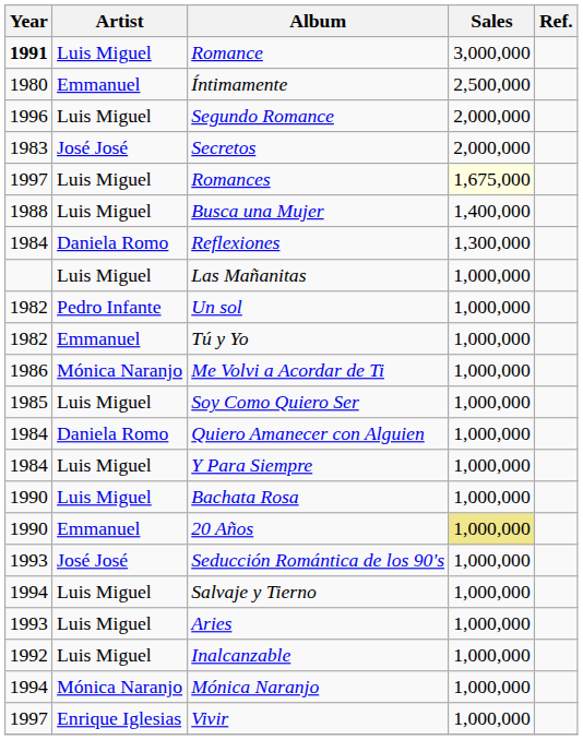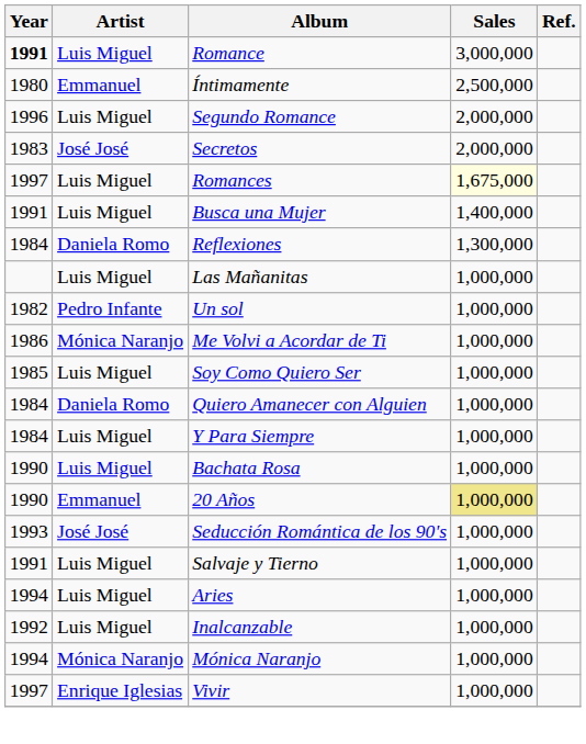 <table class="wikitable sortabe" width="" style="font-size: 0.95em">
 <tr>
 <th><strong>Year</strong></th>
 <th><strong>Artist</strong></th>
 <th><strong>Album</strong></th>
 <th><strong>Sales</strong></th>
 <th><strong>Ref.</strong></th>
 </tr>
 <tr>
 <td><strong>1991</strong></td>
 <td><a href='#'>Luis Miguel</a></td>
 <td><em><a href='#'>Romance</a></em></td>
 <td>3,000,000</td>
 <td></td>
 </tr>
 <tr>
 <td>1980</td>
 <td><a href='#'>Emmanuel</a></td>
 <td><em>Íntimamente</em></td>
 <td>2,500,000</td>
 <td></td>
 </tr>
 <tr>
 <td>1996</td>
 <td>Luis Miguel</td>
 <td><em><a href='#'>Segundo Romance</a></em></td>
 <td>2,000,000</td>
 <td></td>
 </tr>
 <tr>
 <td>1983</td>
 <td><a href='#'>José José</a></td>
 <td><em><a href='#'>Secretos</a></em></td>
 <td>2,000,000</td>
 <td></td>
 </tr>
 <tr>
 <td>1997</td>
 <td>Luis Miguel</td>
 <td><em><a href='#'>Romances</a></em></td>
 <td style="background: lightyellow;">1,675,000</td>
 <td></td>
 </tr>
 <tr>
-<td>1988</td>
+<td>1991</td>
 <td>Luis Miguel</td>
 <td><em><a href='#'>Busca una Mujer</a></em></td>
 <td>1,400,000</td>
 <td></td>
 </tr>
 <tr>
 <td>1984</td>
 <td><a href='#'>Daniela Romo</a></td>
 <td><em><a href='#'>Reflexiones</a></em></td>
 <td>1,300,000</td>
 <td></td>
 </tr>
 <tr>
 <td></td>
 <td>Luis Miguel</td>
 <td><em>Las Mañanitas</em></td>
 <td>1,000,000</td>
 <td></td>
 </tr>
 <tr>
 <td>1982</td>
 <td><a href='#'>Pedro Infante</a></td>
 <td><em><a href='#'>Un sol</a></em></td>
-<td>1,000,000</td>
-<td></td>
-</tr>
-<tr>
-<td>1982</td>
-<td><a href='#'>Emmanuel</a></td>
-<td><em>Tú y Yo</em></td>
 <td>1,000,000</td>
 <td></td>
 </tr>
 <tr>
 <td>1986</td>
 <td><a href='#'>Mónica Naranjo</a></td>
 <td><em><a href='#'>Me Volvi a Acordar de Ti</a></em></td>
 <td>1,000,000</td>
 <td></td>
 </tr>
 <tr>
 <td>1985</td>
 <td>Luis Miguel</td>
 <td><em><a href='#'>Soy Como Quiero Ser</a></em></td>
 <td>1,000,000</td>
 <td></td>
 </tr>
 <tr>
 <td>1984</td>
 <td><a href='#'>Daniela Romo</a></td>
 <td><em><a href='#'>Quiero Amanecer con Alguien</a></em></td>
 <td>1,000,000</td>
 <td></td>
 </tr>
 <tr>
 <td>1984</td>
 <td>Luis Miguel</td>
 <td><em><a href='#'>Y Para Siempre</a></em></td>
 <td>1,000,000</td>
 <td></td>
 </tr>
 <tr>
 <td>1990</td>
 <td><a href='#'>Luis Miguel</a></td>
 <td><em><a href='#'>Bachata Rosa</a></em></td>
 <td>1,000,000</td>
 <td></td>
 </tr>
 <tr>
 <td>1990</td>
 <td><a href='#'>Emmanuel</a></td>
 <td><em><a href='#'>20 Años</a></em></td>
 <td style="background: khaki;">1,000,000</td>
 <td></td>
 </tr>
 <tr>
 <td>1993</td>
 <td><a href='#'>José José</a></td>
 <td><em><a href='#'>Seducción Romántica de los 90's</a></em></td>
 <td>1,000,000</td>
 <td></td>
 </tr>
 <tr>
-<td>1994</td>
+<td>1991</td>
 <td>Luis Miguel</td>
 <td><em>Salvaje y Tierno</em></td>
 <td>1,000,000</td>
 <td></td>
 </tr>
 <tr>
-<td>1993</td>
+<td>1994</td>
 <td>Luis Miguel</td>
 <td><em><a href='#'>Aries</a></em></td>
 <td>1,000,000</td>
 <td></td>
 </tr>
 <tr>
 <td>1992</td>
 <td>Luis Miguel</td>
 <td><em><a href='#'>Inalcanzable</a></em></td>
 <td>1,000,000</td>
 <td></td>
 </tr>
 <tr>
 <td>1994</td>
 <td><a href='#'>Mónica Naranjo</a></td>
 <td><em><a href='#'>Mónica Naranjo</a></em></td>
 <td>1,000,000</td>
 <td></td>
 </tr>
 <tr>
 <td>1997</td>
 <td><a href='#'>Enrique Iglesias</a></td>
 <td><em><a href='#'>Vivir</a></em></td>
 <td>1,000,000</td>
 <td></td>
 </tr>
 <tr>
 </tr>
 </table>
